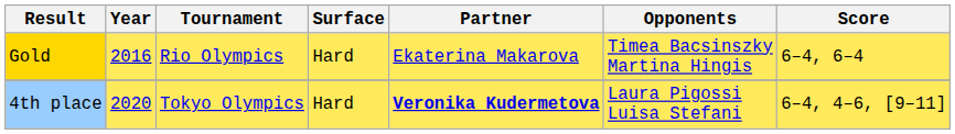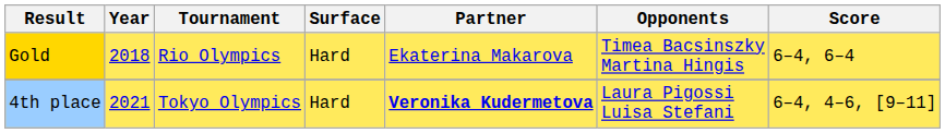 <table class="sortable wikitable">
 <tr>
 <th>Result</th>
 <th>Year</th>
 <th>Tournament</th>
 <th>Surface</th>
 <th>Partner</th>
 <th>Opponents</th>
 <th class=unsortable>Score</th>
 </tr>
 <tr bgcolor=FFEA5C>
 <td bgcolor=gold>Gold</td>
-<td><a href='#'>2016</a></td>
+<td><a href='#'>2018</a></td>
 <td><a href='#'>Rio Olympics</a></td>
 <td>Hard</td>
 <td> <a href='#'>Ekaterina Makarova</a></td>
 <td> <a href='#'>Timea Bacsinszky</a> <br>  <a href='#'>Martina Hingis</a></td>
 <td>6–4, 6–4</td>
 </tr>
 <tr>
 </tr>
 <tr bgcolor=FFEA5C>
 <td bgcolor=#9acdff>4th place</td>
-<td><a href='#'>2020</a></td>
+<td><a href='#'>2021</a></td>
 <td><a href='#'>Tokyo Olympics</a></td>
 <td>Hard</td>
 <td><strong> <a href='#'>Veronika Kudermetova</a></strong></td>
 <td> <a href='#'>Laura Pigossi</a> <br>  <a href='#'>Luisa Stefani</a></td>
 <td>6–4, 4–6, [9–11]</td>
 </tr>
 </table>
